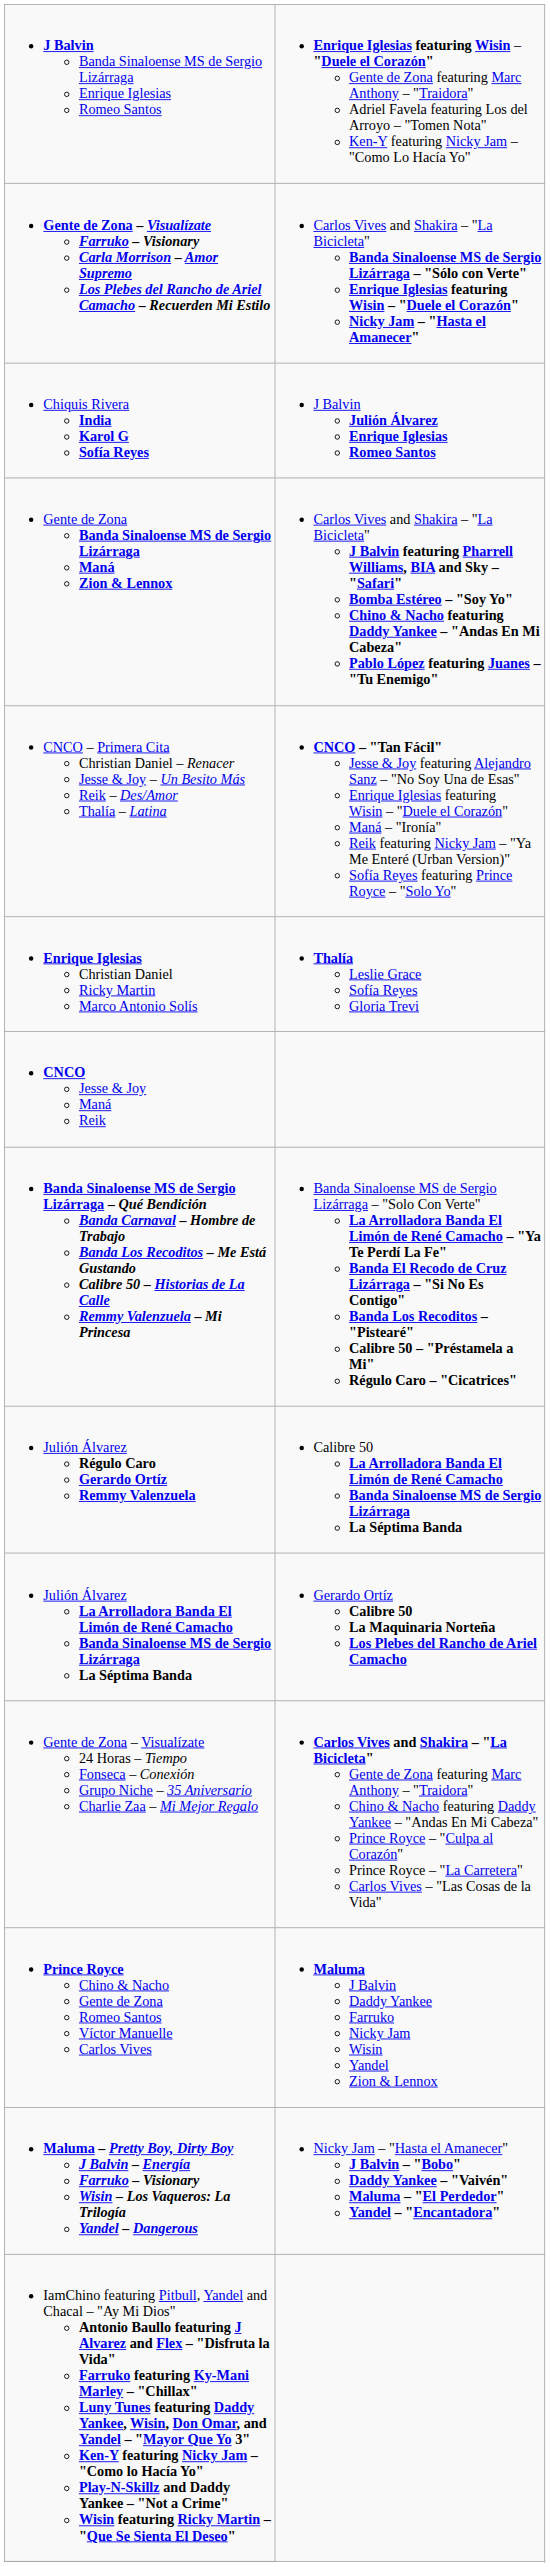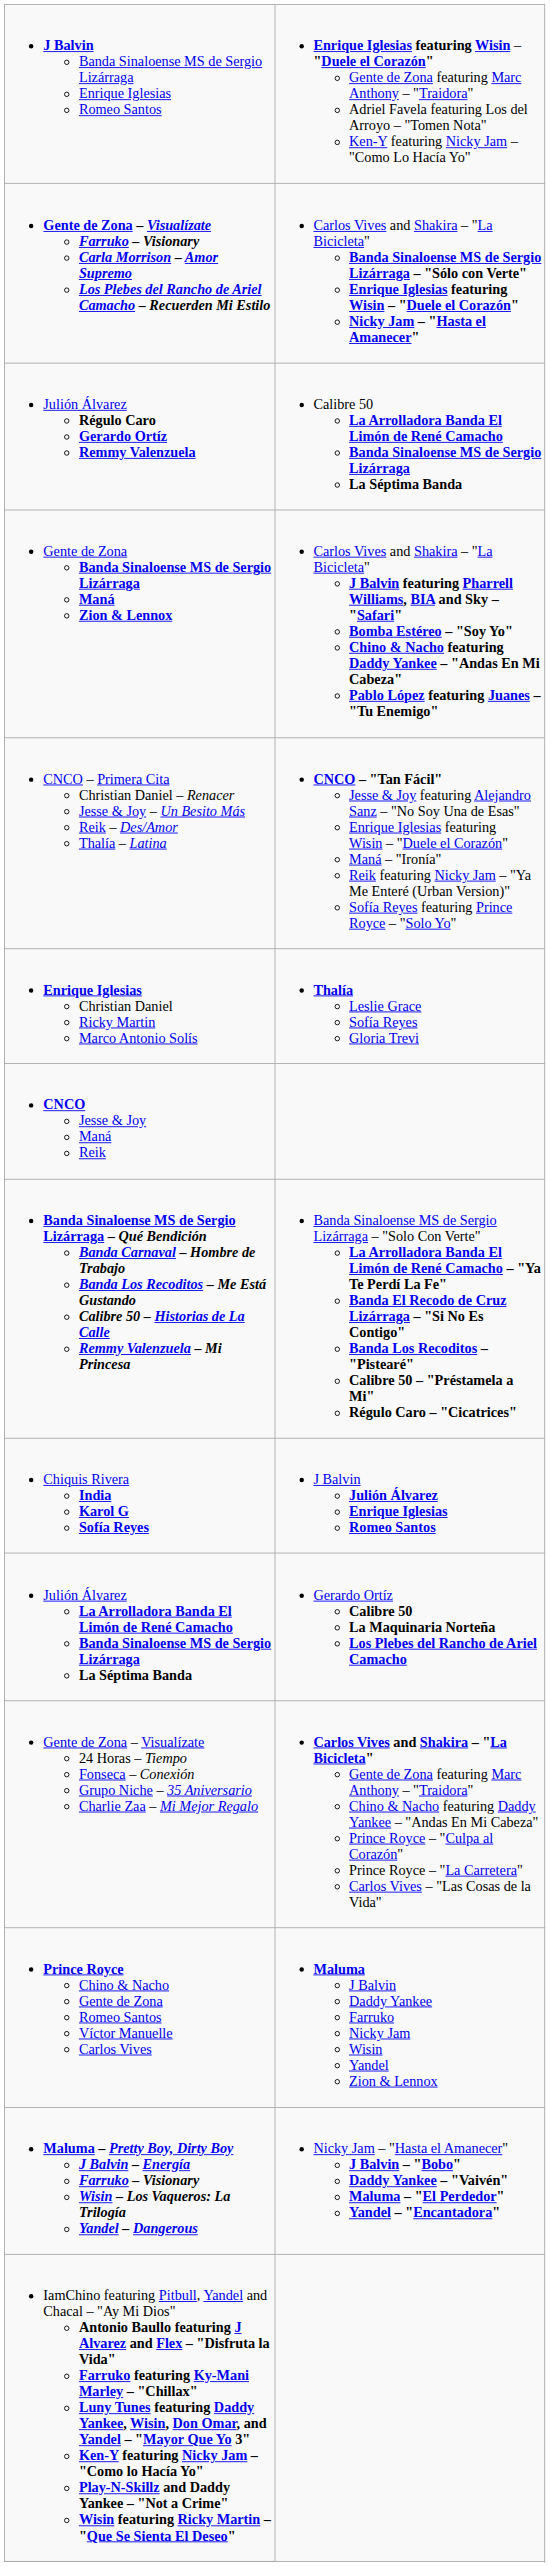 <table class=wikitable>
 <tr>
 <td valign="top" width="50%"><br><ul><li><strong><a href='#'>J Balvin</a></strong><ul><li><a href='#'>Banda Sinaloense MS de Sergio Lizárraga</a></li><li><a href='#'>Enrique Iglesias</a></li><li><a href='#'>Romeo Santos</a></li></ul></li></ul></td>
 <td valign="top"  width="50%"><br><ul><li><strong><a href='#'>Enrique Iglesias</a> featuring <a href='#'>Wisin</a></strong> – <strong>"<a href='#'>Duele el Corazón</a>"</strong><ul><li><a href='#'>Gente de Zona</a> featuring <a href='#'>Marc Anthony</a> – "<a href='#'>Traidora</a>"</li><li>Adriel Favela featuring Los del Arroyo – "Tomen Nota"</li><li><a href='#'>Ken-Y</a> featuring <a href='#'>Nicky Jam</a> – "Como Lo Hacía Yo"</li></ul></li></ul></td>
 </tr>
 <tr>
 <td valign="top"><br><ul><li><strong><a href='#'>Gente de Zona</a> – <em><a href='#'>Visualízate</a><strong><em><ul><li><a href='#'>Farruko</a> – </em>Visionary<em></li><li><a href='#'>Carla Morrison</a> – </em><a href='#'>Amor Supremo</a><em></li><li><a href='#'>Los Plebes del Rancho de Ariel Camacho</a> – </em>Recuerden Mi Estilo<em></li></ul></li></ul></td>
 <td valign="top"><br><ul><li></strong><a href='#'>Carlos Vives</a> and <a href='#'>Shakira</a> – "<a href='#'>La Bicicleta</a>"<strong><ul><li><a href='#'>Banda Sinaloense MS de Sergio Lizárraga</a> – "Sólo con Verte"</li><li><a href='#'>Enrique Iglesias</a> featuring <a href='#'>Wisin</a> – "<a href='#'>Duele el Corazón</a>"</li><li><a href='#'>Nicky Jam</a> – "<a href='#'>Hasta el Amanecer</a>"</li></ul></li></ul></td>
 </tr>
 <tr>
-<td valign="top"><br><ul><li></strong><a href='#'>Chiquis Rivera</a><strong><ul><li><a href='#'>India</a></li><li><a href='#'>Karol G</a></li><li><a href='#'>Sofía Reyes</a></li></ul></li></ul></td>
-<td valign="top"><br><ul><li></strong><a href='#'>J Balvin</a><strong><ul><li><a href='#'>Julión Álvarez</a></li><li><a href='#'>Enrique Iglesias</a></li><li><a href='#'>Romeo Santos</a></li></ul></li></ul></td>
+<td valign="top"><br><ul><li></strong><a href='#'>Julión Álvarez</a><strong><ul><li>Régulo Caro</li><li><a href='#'>Gerardo Ortíz</a></li><li><a href='#'>Remmy Valenzuela</a></li></ul></li></ul></td>
+<td valign="top"><br><ul><li></strong>Calibre 50<strong><ul><li><a href='#'>La Arrolladora Banda El Limón de René Camacho</a></li><li><a href='#'>Banda Sinaloense MS de Sergio Lizárraga</a></li><li>La Séptima Banda</li></ul></li></ul></td>
 </tr>
 <tr>
 <td valign="top"><br><ul><li></strong><a href='#'>Gente de Zona</a><strong><ul><li><a href='#'>Banda Sinaloense MS de Sergio Lizárraga</a></li><li><a href='#'>Maná</a></li><li><a href='#'>Zion & Lennox</a></li></ul></li></ul></td>
 <td valign="top"><br><ul><li></strong><a href='#'>Carlos Vives</a> and <a href='#'>Shakira</a> – "<a href='#'>La Bicicleta</a>"<strong><ul><li><a href='#'>J Balvin</a> featuring <a href='#'>Pharrell Williams</a>, <a href='#'>BIA</a> and Sky – "<a href='#'>Safari</a>"</li><li><a href='#'>Bomba Estéreo</a> – "Soy Yo"</li><li><a href='#'>Chino & Nacho</a> featuring <a href='#'>Daddy Yankee</a> – "Andas En Mi Cabeza"</li><li><a href='#'>Pablo López</a> featuring <a href='#'>Juanes</a> – "Tu Enemigo"</li></ul></li></ul></td>
 </tr>
 <tr>
 <td valign="top"><br><ul><li></strong><a href='#'>CNCO</a> – </em><a href='#'>Primera Cita</a></em></strong><ul><li>Christian Daniel – <em>Renacer</em></li><li><a href='#'>Jesse & Joy</a> – <em><a href='#'>Un Besito Más</a></em></li><li><a href='#'>Reik</a> – <em><a href='#'>Des/Amor</a></em></li><li><a href='#'>Thalía</a> – <em><a href='#'>Latina</a></em></li></ul></li></ul></td>
 <td valign="top"><br><ul><li><strong><a href='#'>CNCO</a> – "Tan Fácil"</strong><ul><li><a href='#'>Jesse & Joy</a> featuring <a href='#'>Alejandro Sanz</a> – "No Soy Una de Esas"</li><li><a href='#'>Enrique Iglesias</a> featuring <a href='#'>Wisin</a> – "<a href='#'>Duele el Corazón</a>"</li><li><a href='#'>Maná</a> – "Ironía"</li><li><a href='#'>Reik</a> featuring <a href='#'>Nicky Jam</a> – "Ya Me Enteré (Urban Version)"</li><li><a href='#'>Sofía Reyes</a> featuring <a href='#'>Prince Royce</a> – "<a href='#'>Solo Yo</a>"</li></ul></li></ul></td>
 </tr>
 <tr>
 <td valign="top"><br><ul><li><strong><a href='#'>Enrique Iglesias</a></strong><ul><li>Christian Daniel</li><li><a href='#'>Ricky Martin</a></li><li><a href='#'>Marco Antonio Solís</a></li></ul></li></ul></td>
 <td valign="top"><br><ul><li><strong><a href='#'>Thalía</a></strong><ul><li><a href='#'>Leslie Grace</a></li><li><a href='#'>Sofía Reyes</a></li><li><a href='#'>Gloria Trevi</a></li></ul></li></ul></td>
 </tr>
 <tr>
 <td valign="top"><br><ul><li><strong><a href='#'>CNCO</a></strong><ul><li><a href='#'>Jesse & Joy</a></li><li><a href='#'>Maná</a></li><li><a href='#'>Reik</a></li></ul></li></ul></td>
 </tr>
 <tr>
 <td valign="top"><br><ul><li><strong><a href='#'>Banda Sinaloense MS de Sergio Lizárraga</a> – <em>Qué Bendición<strong><em><ul><li><a href='#'>Banda Carnaval</a> – </em>Hombre de Trabajo<em></li><li><a href='#'>Banda Los Recoditos</a> – </em>Me Está Gustando<em></li><li>Calibre 50 – </em><a href='#'>Historias de La Calle</a><em></li><li><a href='#'>Remmy Valenzuela</a> – </em>Mi Princesa<em></li></ul></li></ul></td>
 <td valign="top"><br><ul><li></strong><a href='#'>Banda Sinaloense MS de Sergio Lizárraga</a> – "Solo Con Verte"<strong><ul><li><a href='#'>La Arrolladora Banda El Limón de René Camacho</a> – "Ya Te Perdí La Fe"</li><li><a href='#'>Banda El Recodo de Cruz Lizárraga</a> – "Si No Es Contigo"</li><li><a href='#'>Banda Los Recoditos</a> – "Pistearé"</li><li>Calibre 50 – "Préstamela a Mi"</li><li>Régulo Caro – "Cicatrices"</li></ul></li></ul></td>
 </tr>
 <tr>
-<td valign="top"><br><ul><li></strong><a href='#'>Julión Álvarez</a><strong><ul><li>Régulo Caro</li><li><a href='#'>Gerardo Ortíz</a></li><li><a href='#'>Remmy Valenzuela</a></li></ul></li></ul></td>
-<td valign="top"><br><ul><li></strong>Calibre 50<strong><ul><li><a href='#'>La Arrolladora Banda El Limón de René Camacho</a></li><li><a href='#'>Banda Sinaloense MS de Sergio Lizárraga</a></li><li>La Séptima Banda</li></ul></li></ul></td>
+<td valign="top"><br><ul><li></strong><a href='#'>Chiquis Rivera</a><strong><ul><li><a href='#'>India</a></li><li><a href='#'>Karol G</a></li><li><a href='#'>Sofía Reyes</a></li></ul></li></ul></td>
+<td valign="top"><br><ul><li></strong><a href='#'>J Balvin</a><strong><ul><li><a href='#'>Julión Álvarez</a></li><li><a href='#'>Enrique Iglesias</a></li><li><a href='#'>Romeo Santos</a></li></ul></li></ul></td>
 </tr>
 <tr>
 <td valign="top"><br><ul><li></strong><a href='#'>Julión Álvarez</a><strong><ul><li><a href='#'>La Arrolladora Banda El Limón de René Camacho</a></li><li><a href='#'>Banda Sinaloense MS de Sergio Lizárraga</a></li><li>La Séptima Banda</li></ul></li></ul></td>
 <td valign="top"><br><ul><li></strong><a href='#'>Gerardo Ortíz</a><strong><ul><li>Calibre 50</li><li>La Maquinaria Norteña</li><li><a href='#'>Los Plebes del Rancho de Ariel Camacho</a></li></ul></li></ul></td>
 </tr>
 <tr>
 <td valign="top"><br><ul><li></strong><a href='#'>Gente de Zona</a> – </em><a href='#'>Visualízate</a></em></strong><ul><li>24 Horas – <em>Tiempo</em></li><li><a href='#'>Fonseca</a> – <em>Conexión</em></li><li><a href='#'>Grupo Niche</a> – <em><a href='#'>35 Aniversario</a></em></li><li><a href='#'>Charlie Zaa</a> – <em><a href='#'>Mi Mejor Regalo</a></em></li></ul></li></ul></td>
 <td valign="top"><br><ul><li><strong><a href='#'>Carlos Vives</a> and <a href='#'>Shakira</a> – "<a href='#'>La Bicicleta</a>"</strong><ul><li><a href='#'>Gente de Zona</a> featuring <a href='#'>Marc Anthony</a> – "<a href='#'>Traidora</a>"</li><li><a href='#'>Chino & Nacho</a> featuring <a href='#'>Daddy Yankee</a> – "Andas En Mi Cabeza"</li><li><a href='#'>Prince Royce</a> – "<a href='#'>Culpa al Corazón</a>"</li><li>Prince Royce – "<a href='#'>La Carretera</a>"</li><li><a href='#'>Carlos Vives</a> – "Las Cosas de la Vida"</li></ul></li></ul></td>
 </tr>
 <tr>
 <td valign="top"><br><ul><li><strong><a href='#'>Prince Royce</a></strong><ul><li><a href='#'>Chino & Nacho</a></li><li><a href='#'>Gente de Zona</a></li><li><a href='#'>Romeo Santos</a></li><li><a href='#'>Víctor Manuelle</a></li><li><a href='#'>Carlos Vives</a></li></ul></li></ul></td>
 <td valign="top"><br><ul><li><strong><a href='#'>Maluma</a></strong><ul><li><a href='#'>J Balvin</a></li><li><a href='#'>Daddy Yankee</a></li><li><a href='#'>Farruko</a></li><li><a href='#'>Nicky Jam</a></li><li><a href='#'>Wisin</a></li><li><a href='#'>Yandel</a></li><li><a href='#'>Zion & Lennox</a></li></ul></li></ul></td>
 </tr>
 <tr>
 <td valign="top"><br><ul><li><strong><a href='#'>Maluma</a> – <em><a href='#'>Pretty Boy, Dirty Boy</a><strong><em><ul><li><a href='#'>J Balvin</a> – </em><a href='#'>Energía</a><em></li><li><a href='#'>Farruko</a> – </em>Visionary<em></li><li><a href='#'>Wisin</a> – </em>Los Vaqueros: La Trilogía<em></li><li><a href='#'>Yandel</a> – </em><a href='#'>Dangerous</a><em></li></ul></li></ul></td>
 <td valign="top"><br><ul><li></strong><a href='#'>Nicky Jam</a> – "<a href='#'>Hasta el Amanecer</a>"<strong><ul><li><a href='#'>J Balvin</a> – "<a href='#'>Bobo</a>"</li><li><a href='#'>Daddy Yankee</a> – "Vaivén"</li><li><a href='#'>Maluma</a> – "<a href='#'>El Perdedor</a>"</li><li><a href='#'>Yandel</a> – "<a href='#'>Encantadora</a>" </li></ul></li></ul></td>
 </tr>
 <tr>
 <td valign="top"><br><ul><li></strong>IamChino featuring <a href='#'>Pitbull</a>, <a href='#'>Yandel</a> and Chacal – "Ay Mi Dios"<strong><ul><li>Antonio Baullo featuring <a href='#'>J Alvarez</a> and <a href='#'>Flex</a> – "Disfruta la Vida"</li><li><a href='#'>Farruko</a> featuring <a href='#'>Ky-Mani Marley</a> – "Chillax"</li><li><a href='#'>Luny Tunes</a> featuring <a href='#'>Daddy Yankee</a>, <a href='#'>Wisin</a>, <a href='#'>Don Omar</a>, and <a href='#'>Yandel</a> – "<a href='#'>Mayor Que Yo</a> 3"</li><li><a href='#'>Ken-Y</a> featuring <a href='#'>Nicky Jam</a> – "Como lo Hacía Yo"</li><li><a href='#'>Play-N-Skillz</a> and Daddy Yankee – "Not a Crime"</li><li><a href='#'>Wisin</a> featuring <a href='#'>Ricky Martin</a> – "<a href='#'>Que Se Sienta El Deseo</a>"</li></ul></li></ul></td>
 </tr>
 <tr>
 </tr>
 </table>
